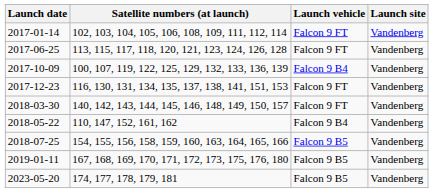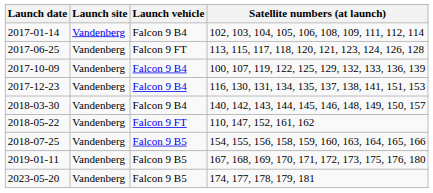 <table class="wikitable sortable" style="margin:auto; width:auto; font-size:90%; text-align:left;">
 <tr>
 <th>Launch date</th>
+<th>Launch site</th>
+<th>Launch vehicle</th>
 <th>Satellite numbers (at launch)</th>
-<th>Launch vehicle</th>
-<th>Launch site</th>
 </tr>
 <tr>
 <td>2017-01-14</td>
+<td><a href='#'>Vandenberg</a></td>
+<td>Falcon 9 B4</td>
 <td>102, 103, 104, 105, 106, 108, 109, 111, 112, 114</td>
-<td><a href='#'>Falcon 9 FT</a></td>
-<td><a href='#'>Vandenberg</a></td>
 </tr>
 <tr>
 <td>2017-06-25</td>
+<td>Vandenberg</td>
+<td>Falcon 9 FT</td>
 <td>113, 115, 117, 118, 120, 121, 123, 124, 126, 128</td>
-<td>Falcon 9 FT</td>
-<td>Vandenberg</td>
 </tr>
 <tr>
 <td>2017-10-09</td>
+<td>Vandenberg</td>
+<td><a href='#'>Falcon 9 B4</a></td>
 <td>100, 107, 119, 122, 125, 129, 132, 133, 136, 139</td>
-<td><a href='#'>Falcon 9 B4</a></td>
-<td>Vandenberg</td>
 </tr>
 <tr>
 <td>2017-12-23</td>
+<td>Vandenberg</td>
+<td><a href='#'>Falcon 9 B4</a></td>
 <td>116, 130, 131, 134, 135, 137, 138, 141, 151, 153</td>
-<td>Falcon 9 FT</td>
-<td>Vandenberg</td>
 </tr>
 <tr>
 <td>2018-03-30</td>
+<td>Vandenberg</td>
+<td>Falcon 9 B4</td>
 <td>140, 142, 143, 144, 145, 146, 148, 149, 150, 157</td>
-<td>Falcon 9 FT</td>
-<td>Vandenberg</td>
 </tr>
 <tr>
 <td>2018-05-22</td>
+<td>Vandenberg</td>
+<td><a href='#'>Falcon 9 FT</a></td>
 <td>110, 147, 152, 161, 162</td>
-<td>Falcon 9 B4</td>
-<td>Vandenberg</td>
 </tr>
 <tr>
 <td>2018-07-25</td>
+<td>Vandenberg</td>
+<td><a href='#'>Falcon 9 B5</a></td>
 <td>154, 155, 156, 158, 159, 160, 163, 164, 165, 166</td>
-<td><a href='#'>Falcon 9 B5</a></td>
-<td>Vandenberg</td>
 </tr>
 <tr>
 <td>2019-01-11</td>
+<td>Vandenberg</td>
+<td>Falcon 9 B5</td>
 <td>167, 168, 169, 170, 171, 172, 173, 175, 176, 180</td>
-<td>Falcon 9 B5</td>
-<td>Vandenberg</td>
 </tr>
 <tr>
 <td>2023-05-20</td>
+<td>Vandenberg</td>
+<td>Falcon 9 B5</td>
 <td>174, 177, 178, 179, 181</td>
-<td>Falcon 9 B5</td>
-<td>Vandenberg</td>
 </tr>
 </table>
